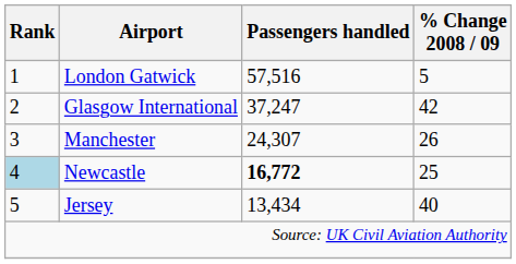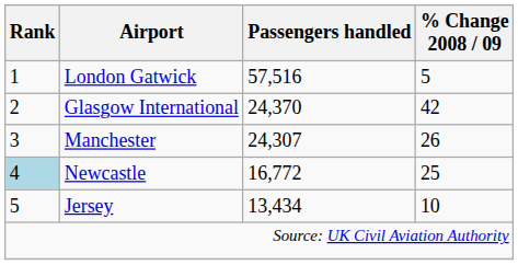 <table class="wikitable sortable" style="font-size: 90%" width= align=>
 <tr bgcolor=lightgrey>
 <th>Rank</th>
 <th>Airport</th>
 <th>Passengers handled</th>
 <th>% Change<br>2008 / 09</th>
 </tr>
 <tr>
 <td>1</td>
 <td><a href='#'>London Gatwick</a></td>
 <td>57,516</td>
 <td>5</td>
 </tr>
 <tr>
 <td>2</td>
 <td><a href='#'>Glasgow International</a></td>
-<td>37,247</td>
+<td>24,370</td>
 <td>42</td>
 </tr>
 <tr>
 <td>3</td>
 <td><a href='#'>Manchester</a></td>
 <td>24,307</td>
 <td>26</td>
 </tr>
 <tr>
 <td style="background: lightblue;">4</td>
 <td><a href='#'>Newcastle</a></td>
-<td><strong>16,772</strong></td>
+<td>16,772</td>
 <td>25</td>
 </tr>
 <tr>
 <td>5</td>
 <td><a href='#'>Jersey</a></td>
 <td>13,434</td>
-<td>40</td>
+<td>10</td>
 </tr>
 <tr>
 <td colspan=5 align="right"><sup><em>Source: <a href='#'>UK Civil Aviation Authority</a></em> </sup></td>
 </tr>
 <tr>
 </tr>
 </table>
